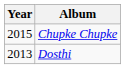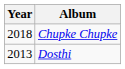 <table class="wikitable sortable">
 <tr>
 <th>Year</th>
 <th>Album</th>
 </tr>
 <tr>
-<td>2015</td>
+<td>2018</td>
 <td><em><a href='#'>Chupke Chupke</a></em></td>
 </tr>
 <tr>
 <td>2013</td>
 <td><em><a href='#'>Dosthi</a></em></td>
 </tr>
 </table>
